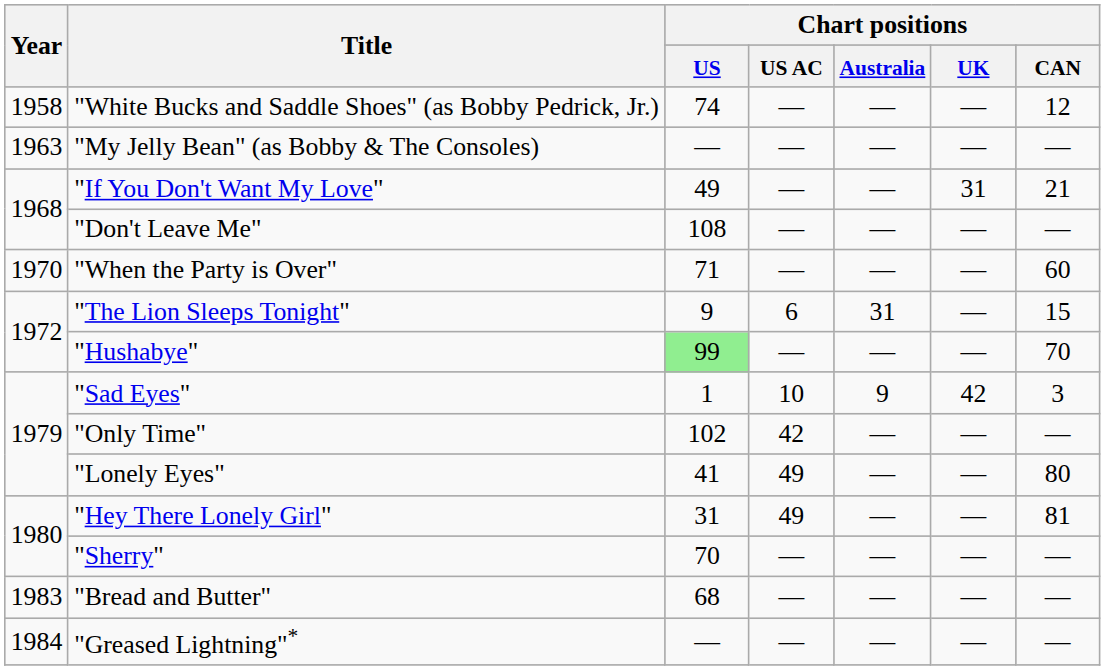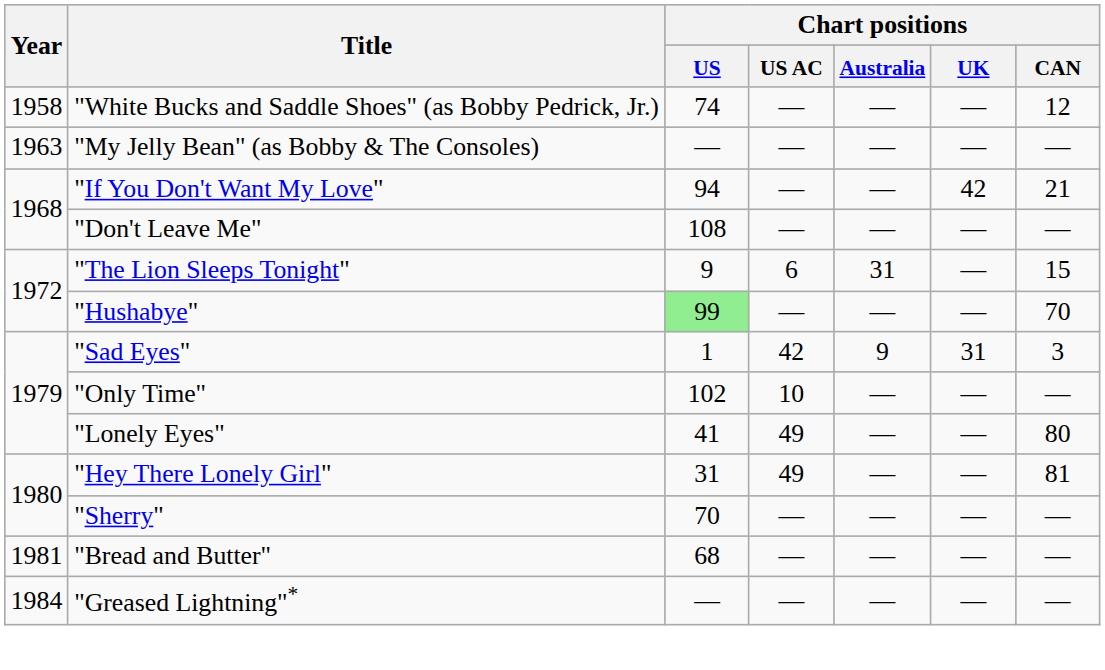 <table class="wikitable">
 <tr>
 <th rowspan="2">Year</th>
 <th rowspan="2">Title</th>
 <th colspan="5">Chart positions</th>
 </tr>
 <tr>
 <th width="45"><small><a href='#'>US</a></small></th>
 <th width="45"><small>US AC</small></th>
 <th width="45"><small><a href='#'>Australia</a></small></th>
 <th width="45"><small><a href='#'>UK</a></small></th>
 <th width="45"><small>CAN</small></th>
 </tr>
 <tr>
 <td>1958</td>
 <td>"White Bucks and Saddle Shoes" (as Bobby Pedrick, Jr.)</td>
 <td align="center">74</td>
 <td align="center">—</td>
 <td align="center">—</td>
 <td align="center">—</td>
 <td align="center">12</td>
 </tr>
 <tr>
 <td>1963</td>
 <td>"My Jelly Bean" (as Bobby & The Consoles)</td>
 <td align="center">—</td>
 <td align="center">—</td>
 <td align="center">—</td>
 <td align="center">—</td>
 <td align="center">—</td>
 </tr>
 <tr>
 <td rowspan="2">1968</td>
 <td>"<a href='#'>If You Don't Want My Love</a>"</td>
-<td align="center">49</td>
+<td align="center">94</td>
 <td align="center">—</td>
 <td align="center">—</td>
-<td align="center">31</td>
+<td align="center">42</td>
 <td align="center">21</td>
 </tr>
 <tr>
 <td>"Don't Leave Me"</td>
 <td align="center">108</td>
 <td align="center">—</td>
 <td align="center">—</td>
 <td align="center">—</td>
 <td align="center">—</td>
-</tr>
-<tr>
-<td>1970</td>
-<td>"When the Party is Over"</td>
-<td align="center">71</td>
-<td align="center">—</td>
-<td align="center">—</td>
-<td align="center">—</td>
-<td align="center">60</td>
 </tr>
 <tr>
 <td rowspan="2">1972</td>
 <td>"<a href='#'>The Lion Sleeps Tonight</a>"</td>
 <td align="center">9</td>
 <td align="center">6</td>
 <td align="center">31</td>
 <td align="center">—</td>
 <td align="center">15</td>
 </tr>
 <tr>
 <td>"<a href='#'>Hushabye</a>"</td>
 <td align="center" style="background: lightgreen;">99</td>
 <td align="center">—</td>
 <td align="center">—</td>
 <td align="center">—</td>
 <td align="center">70</td>
 </tr>
 <tr>
 <td rowspan="3">1979</td>
 <td>"<a href='#'>Sad Eyes</a>"</td>
 <td align="center">1</td>
-<td align="center">10</td>
+<td align="center">42</td>
 <td align="center">9</td>
-<td align="center">42</td>
+<td align="center">31</td>
 <td align="center">3</td>
 </tr>
 <tr>
 <td>"Only Time"</td>
 <td align="center">102</td>
-<td align="center">42</td>
+<td align="center">10</td>
 <td align="center">—</td>
 <td align="center">—</td>
 <td align="center">—</td>
 </tr>
 <tr>
 <td>"Lonely Eyes"</td>
 <td align="center">41</td>
 <td align="center">49</td>
 <td align="center">—</td>
 <td align="center">—</td>
 <td align="center">80</td>
 </tr>
 <tr>
 <td rowspan="2">1980</td>
 <td>"<a href='#'>Hey There Lonely Girl</a>"</td>
 <td align="center">31</td>
 <td align="center">49</td>
 <td align="center">—</td>
 <td align="center">—</td>
 <td align="center">81</td>
 </tr>
 <tr>
 <td>"<a href='#'>Sherry</a>"</td>
 <td align="center">70</td>
 <td align="center">—</td>
 <td align="center">—</td>
 <td align="center">—</td>
 <td align="center">—</td>
 </tr>
 <tr>
-<td>1983</td>
+<td>1981</td>
 <td>"Bread and Butter"</td>
 <td align="center">68</td>
 <td align="center">—</td>
 <td align="center">—</td>
 <td align="center">—</td>
 <td align="center">—</td>
 </tr>
 <tr>
 <td>1984</td>
 <td>"Greased Lightning"<sup>*</sup></td>
 <td align="center">—</td>
 <td align="center">—</td>
 <td align="center">—</td>
 <td align="center">—</td>
 <td align="center">—</td>
 </tr>
 </table>
